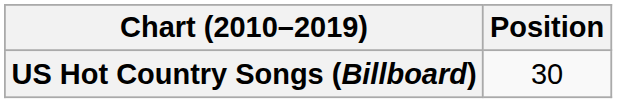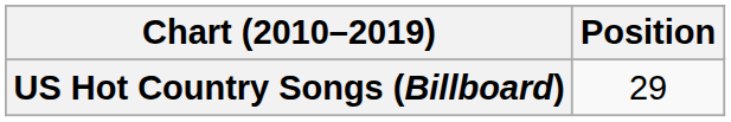 <table class="wikitable plainrowheaders" style="text-align:center">
 <tr>
 <th scope="col">Chart (2010–2019)</th>
 <th scope="col">Position</th>
 </tr>
 <tr>
 <th scope="row">US Hot Country Songs (<em>Billboard</em>)</th>
-<td>30</td>
+<td>29</td>
 </tr>
 </table>
